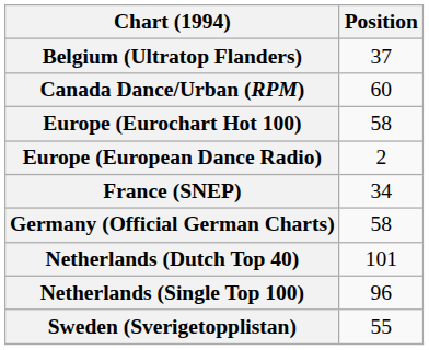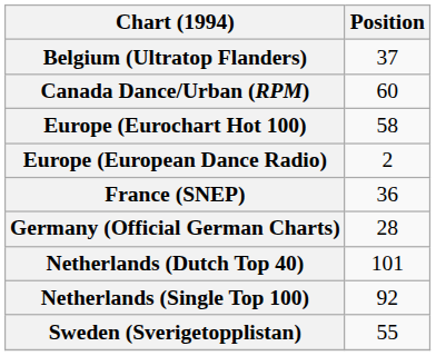 <table class="wikitable sortable plainrowheaders" style="text-align:center">
 <tr>
 <th scope="col">Chart (1994)</th>
 <th scope="col">Position</th>
 </tr>
 <tr>
 <th scope="row">Belgium (Ultratop Flanders)</th>
 <td>37</td>
 </tr>
 <tr>
 <th scope="row">Canada Dance/Urban (<em>RPM</em>)</th>
 <td>60</td>
 </tr>
 <tr>
 <th scope="row">Europe (Eurochart Hot 100)</th>
 <td>58</td>
 </tr>
 <tr>
 <th scope="row">Europe (European Dance Radio)</th>
 <td>2</td>
 </tr>
 <tr>
 <th scope="row">France (SNEP)</th>
-<td>34</td>
+<td>36</td>
 </tr>
 <tr>
 <th scope="row">Germany (Official German Charts)</th>
-<td>58</td>
+<td>28</td>
 </tr>
 <tr>
 <th scope="row">Netherlands (Dutch Top 40)</th>
 <td>101</td>
 </tr>
 <tr>
 <th scope="row">Netherlands (Single Top 100)</th>
-<td>96</td>
+<td>92</td>
 </tr>
 <tr>
 <th scope="row">Sweden (Sverigetopplistan)</th>
 <td>55</td>
 </tr>
 <tr>
 </tr>
 </table>
